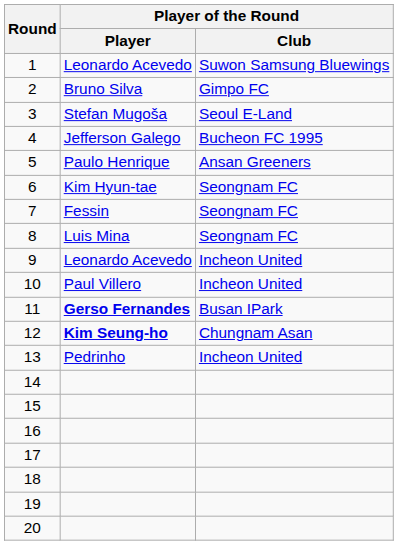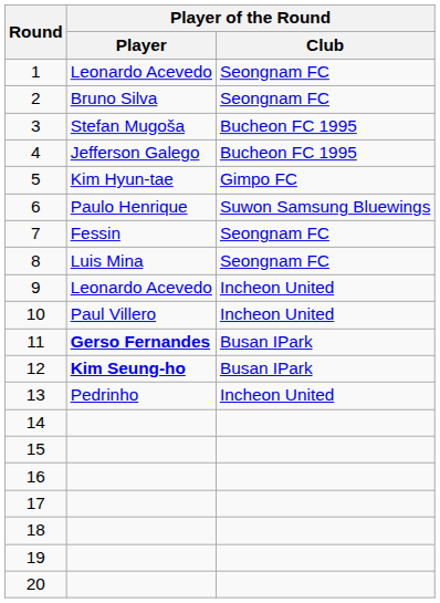 <table class="wikitable">
 <tr>
 <th rowspan=2>Round</th>
 <th colspan=2>Player of the Round</th>
 </tr>
 <tr>
 <th>Player</th>
 <th>Club</th>
 </tr>
 <tr>
 <td align=center>1</td>
 <td> <a href='#'>Leonardo Acevedo</a></td>
-<td><a href='#'>Suwon Samsung Bluewings</a></td>
+<td><a href='#'>Seongnam FC</a></td>
 </tr>
 <tr>
 <td align=center>2</td>
 <td> <a href='#'>Bruno Silva</a></td>
-<td><a href='#'>Gimpo FC</a></td>
+<td><a href='#'>Seongnam FC</a></td>
 </tr>
 <tr>
 <td align=center>3</td>
 <td> <a href='#'>Stefan Mugoša</a></td>
-<td><a href='#'>Seoul E-Land</a></td>
+<td><a href='#'>Bucheon FC 1995</a></td>
 </tr>
 <tr>
 <td align=center>4</td>
 <td> <a href='#'>Jefferson Galego</a></td>
 <td><a href='#'>Bucheon FC 1995</a></td>
 </tr>
 <tr>
 <td align=center>5</td>
-<td> <a href='#'>Paulo Henrique</a></td>
-<td><a href='#'>Ansan Greeners</a></td>
+<td> <a href='#'>Kim Hyun-tae</a></td>
+<td><a href='#'>Gimpo FC</a></td>
 </tr>
 <tr>
 <td align=center>6</td>
-<td> <a href='#'>Kim Hyun-tae</a></td>
-<td><a href='#'>Seongnam FC</a></td>
+<td> <a href='#'>Paulo Henrique</a></td>
+<td><a href='#'>Suwon Samsung Bluewings</a></td>
 </tr>
 <tr>
 <td align=center>7</td>
 <td> <a href='#'>Fessin</a></td>
 <td><a href='#'>Seongnam FC</a></td>
 </tr>
 <tr>
 <td align=center>8</td>
 <td> <a href='#'>Luis Mina</a></td>
 <td><a href='#'>Seongnam FC</a></td>
 </tr>
 <tr>
 <td align=center>9</td>
 <td> <a href='#'>Leonardo Acevedo</a></td>
 <td><a href='#'>Incheon United</a></td>
 </tr>
 <tr>
 <td align=center>10</td>
 <td> <a href='#'>Paul Villero</a></td>
 <td><a href='#'>Incheon United</a></td>
 </tr>
 <tr>
 <td align=center>11</td>
 <td><strong> <a href='#'>Gerso Fernandes</a></strong></td>
 <td><a href='#'>Busan IPark</a></td>
 </tr>
 <tr>
 <td align=center>12</td>
 <td><strong> <a href='#'>Kim Seung-ho</a></strong></td>
-<td><a href='#'>Chungnam Asan</a></td>
+<td><a href='#'>Busan IPark</a></td>
 </tr>
 <tr>
 <td align=center>13</td>
 <td> <a href='#'>Pedrinho</a></td>
 <td><a href='#'>Incheon United</a></td>
 </tr>
 <tr>
 <td align=center>14</td>
 <td></td>
 <td></td>
 </tr>
 <tr>
 <td align=center>15</td>
 <td></td>
 <td></td>
 </tr>
 <tr>
 <td align=center>16</td>
 <td></td>
 <td></td>
 </tr>
 <tr>
 <td align=center>17</td>
 <td></td>
 <td></td>
 </tr>
 <tr>
 <td align=center>18</td>
 <td></td>
 <td></td>
 </tr>
 <tr>
 <td align=center>19</td>
 <td></td>
 <td></td>
 </tr>
 <tr>
 <td align=center>20</td>
 <td></td>
 <td></td>
 </tr>
 </table>
